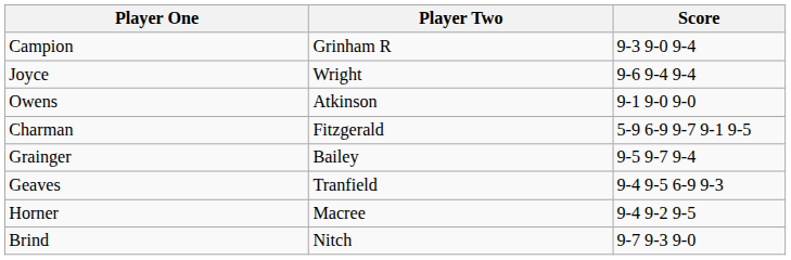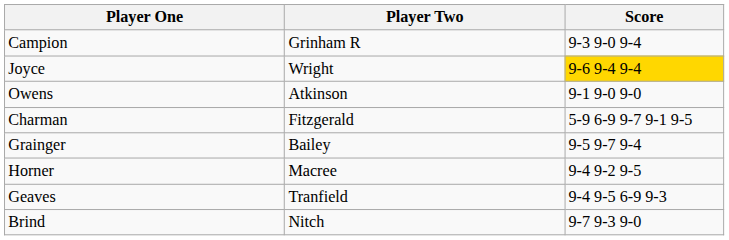 <table class="wikitable">
 <tr>
 <th width=270>Player One</th>
 <th width=270>Player Two</th>
 <th width=150>Score</th>
 </tr>
 <tr>
 <td> Campion</td>
 <td> Grinham R</td>
 <td>9-3 9-0 9-4</td>
 </tr>
 <tr>
 <td> Joyce</td>
 <td> Wright</td>
-<td>9-6 9-4 9-4</td>
+<td style="background: gold;">9-6 9-4 9-4</td>
 </tr>
 <tr>
 <td> Owens</td>
 <td> Atkinson</td>
 <td>9-1 9-0 9-0</td>
 </tr>
 <tr>
 <td> Charman</td>
 <td> Fitzgerald</td>
 <td>5-9 6-9 9-7 9-1 9-5</td>
 </tr>
 <tr>
 <td> Grainger</td>
 <td> Bailey</td>
 <td>9-5 9-7 9-4</td>
 </tr>
 <tr>
+<td> Horner</td>
+<td> Macree</td>
+<td>9-4 9-2 9-5</td>
+</tr>
+<tr>
 <td> Geaves</td>
 <td> Tranfield</td>
 <td>9-4 9-5 6-9 9-3</td>
-</tr>
-<tr>
-<td> Horner</td>
-<td> Macree</td>
-<td>9-4 9-2 9-5</td>
 </tr>
 <tr>
 <td> Brind</td>
 <td> Nitch</td>
 <td>9-7 9-3 9-0</td>
 </tr>
 </table>
